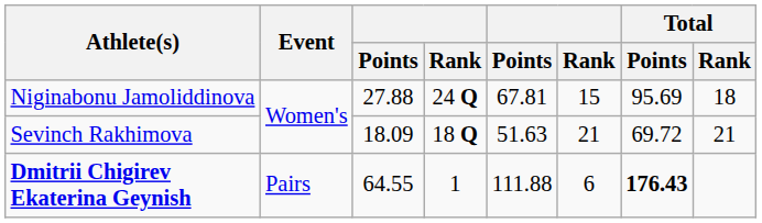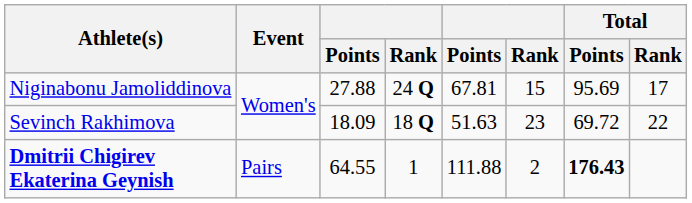 <table class="wikitable" style="font-size:90%">
 <tr>
 <th rowspan=2>Athlete(s)</th>
 <th rowspan=2>Event</th>
 <th colspan=2></th>
 <th colspan=2></th>
 <th colspan=2>Total</th>
 </tr>
 <tr>
 <th>Points</th>
 <th>Rank</th>
 <th>Points</th>
 <th>Rank</th>
 <th>Points</th>
 <th>Rank</th>
 </tr>
 <tr align=center>
 <td align=left><a href='#'>Niginabonu Jamoliddinova</a></td>
 <td rowspan=2 align=left><a href='#'>Women's</a></td>
 <td>27.88</td>
 <td>24 <strong>Q</strong></td>
 <td>67.81</td>
 <td>15</td>
 <td>95.69</td>
-<td>18</td>
+<td>17</td>
 </tr>
 <tr align=center>
 <td align=left><a href='#'>Sevinch Rakhimova</a></td>
 <td>18.09</td>
 <td>18 <strong>Q</strong></td>
 <td>51.63</td>
-<td>21</td>
+<td>23</td>
 <td>69.72</td>
-<td>21</td>
+<td>22</td>
 </tr>
 <tr align=center>
 <td align=left><strong><a href='#'>Dmitrii Chigirev</a><br><a href='#'>Ekaterina Geynish</a></strong></td>
 <td align=left><a href='#'>Pairs</a></td>
 <td>64.55</td>
 <td>1</td>
 <td>111.88</td>
-<td>6</td>
+<td>2</td>
 <td><strong>176.43</strong></td>
 <td></td>
 </tr>
 </table>
